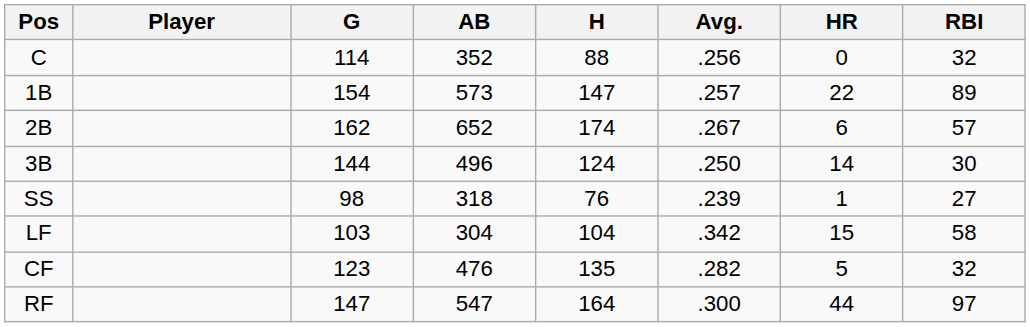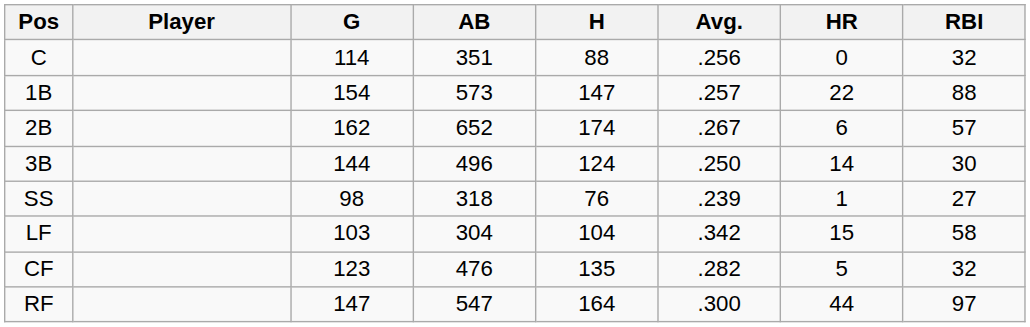 <table class="wikitable sortable">
 <tr>
 <th bgcolor="#DDDDFF" width="5%">Pos</th>
 <th bgcolor="#DDDDFF" width="16%">Player</th>
 <th bgcolor="#DDDDFF" width="9%">G</th>
 <th bgcolor="#DDDDFF" width="9%">AB</th>
 <th bgcolor="#DDDDFF" width="9%">H</th>
 <th bgcolor="#DDDDFF" width="9%">Avg.</th>
 <th bgcolor="#DDDDFF" width="9%">HR</th>
 <th bgcolor="#DDDDFF" width="9%">RBI</th>
 </tr>
 <tr align="center">
 <td>C</td>
 <td></td>
 <td>114</td>
-<td>352</td>
+<td>351</td>
 <td>88</td>
 <td>.256</td>
 <td>0</td>
 <td>32</td>
 </tr>
 <tr align="center">
 <td>1B</td>
 <td></td>
 <td>154</td>
 <td>573</td>
 <td>147</td>
 <td>.257</td>
 <td>22</td>
-<td>89</td>
+<td>88</td>
 </tr>
 <tr align="center">
 <td>2B</td>
 <td></td>
 <td>162</td>
 <td>652</td>
 <td>174</td>
 <td>.267</td>
 <td>6</td>
 <td>57</td>
 </tr>
 <tr align="center">
 <td>3B</td>
 <td></td>
 <td>144</td>
 <td>496</td>
 <td>124</td>
 <td>.250</td>
 <td>14</td>
 <td>30</td>
 </tr>
 <tr align="center">
 <td>SS</td>
 <td></td>
 <td>98</td>
 <td>318</td>
 <td>76</td>
 <td>.239</td>
 <td>1</td>
 <td>27</td>
 </tr>
 <tr align="center">
 <td>LF</td>
 <td></td>
 <td>103</td>
 <td>304</td>
 <td>104</td>
 <td>.342</td>
 <td>15</td>
 <td>58</td>
 </tr>
 <tr align="center">
 <td>CF</td>
 <td></td>
 <td>123</td>
 <td>476</td>
 <td>135</td>
 <td>.282</td>
 <td>5</td>
 <td>32</td>
 </tr>
 <tr align="center">
 <td>RF</td>
 <td></td>
 <td>147</td>
 <td>547</td>
 <td>164</td>
 <td>.300</td>
 <td>44</td>
 <td>97</td>
 </tr>
 </table>
